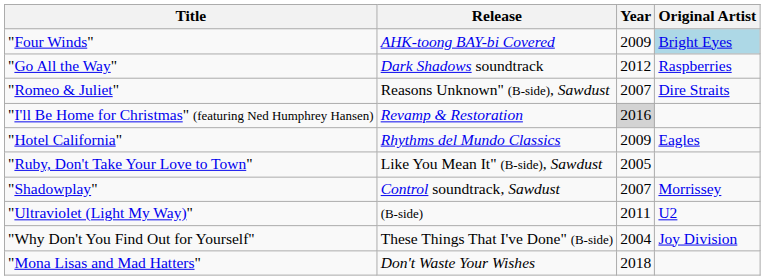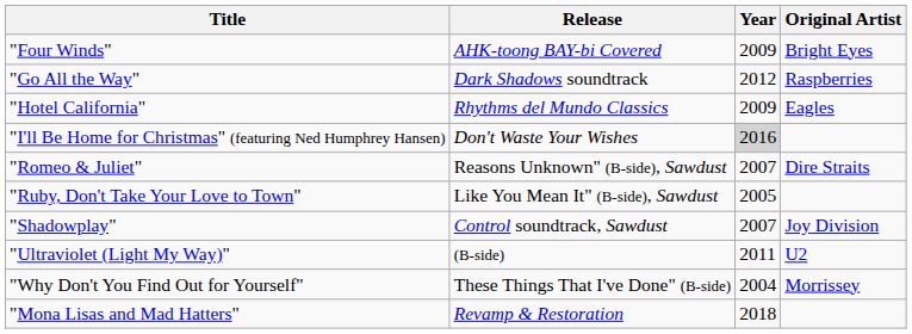 <table class="wikitable sortable">
 <tr>
 <th>Title</th>
 <th>Release</th>
 <th>Year</th>
 <th>Original Artist</th>
 </tr>
 <tr>
 <td>"<a href='#'>Four Winds</a>"</td>
 <td><em><a href='#'>AHK-toong BAY-bi Covered</a></em></td>
 <td>2009</td>
-<td style="background: lightblue;"><a href='#'>Bright Eyes</a></td>
+<td><a href='#'>Bright Eyes</a></td>
 </tr>
 <tr>
 <td>"<a href='#'>Go All the Way</a>"</td>
 <td><em><a href='#'>Dark Shadows</a></em> soundtrack</td>
 <td>2012</td>
 <td><a href='#'>Raspberries</a></td>
 </tr>
 <tr>
+<td>"<a href='#'>Hotel California</a>"</td>
+<td><em><a href='#'>Rhythms del Mundo Classics</a></em></td>
+<td>2009</td>
+<td><a href='#'>Eagles</a></td>
+</tr>
+<tr>
+<td>"<a href='#'>I'll Be Home for Christmas</a>" <small>(featuring Ned Humphrey Hansen)</small></td>
+<td><em>Don't Waste Your Wishes</em></td>
+<td style="background: lightgrey;">2016</td>
+<td></td>
+</tr>
+<tr>
 <td>"<a href='#'>Romeo & Juliet</a>"</td>
 <td> Reasons Unknown" <small>(B-side)</small>, <em>Sawdust</em></td>
 <td>2007</td>
 <td><a href='#'>Dire Straits</a></td>
-</tr>
-<tr>
-<td>"<a href='#'>I'll Be Home for Christmas</a>" <small>(featuring Ned Humphrey Hansen)</small></td>
-<td><em><a href='#'>Revamp & Restoration</a></em></td>
-<td style="background: lightgrey;">2016</td>
-<td></td>
-</tr>
-<tr>
-<td>"<a href='#'>Hotel California</a>"</td>
-<td><em><a href='#'>Rhythms del Mundo Classics</a></em></td>
-<td>2009</td>
-<td><a href='#'>Eagles</a></td>
 </tr>
 <tr>
 <td>"<a href='#'>Ruby, Don't Take Your Love to Town</a>"</td>
 <td> Like You Mean It" <small>(B-side)</small>, <em>Sawdust</em></td>
 <td>2005</td>
 <td></td>
 </tr>
 <tr>
 <td>"<a href='#'>Shadowplay</a>"</td>
 <td><em><a href='#'>Control</a></em> soundtrack, <em>Sawdust</em></td>
 <td>2007</td>
-<td><a href='#'>Morrissey</a></td>
+<td><a href='#'>Joy Division</a></td>
 </tr>
 <tr>
 <td>"<a href='#'>Ultraviolet (Light My Way)</a>"</td>
 <td> <small>(B-side)</small></td>
 <td>2011</td>
 <td><a href='#'>U2</a></td>
 </tr>
 <tr>
 <td>"Why Don't You Find Out for Yourself"</td>
 <td> These Things That I've Done" <small>(B-side)</small></td>
 <td>2004</td>
-<td><a href='#'>Joy Division</a></td>
+<td><a href='#'>Morrissey</a></td>
 </tr>
 <tr>
 <td>"<a href='#'>Mona Lisas and Mad Hatters</a>"</td>
-<td><em>Don't Waste Your Wishes</em></td>
+<td><em><a href='#'>Revamp & Restoration</a></em></td>
 <td>2018</td>
 <td></td>
 </tr>
 </table>
